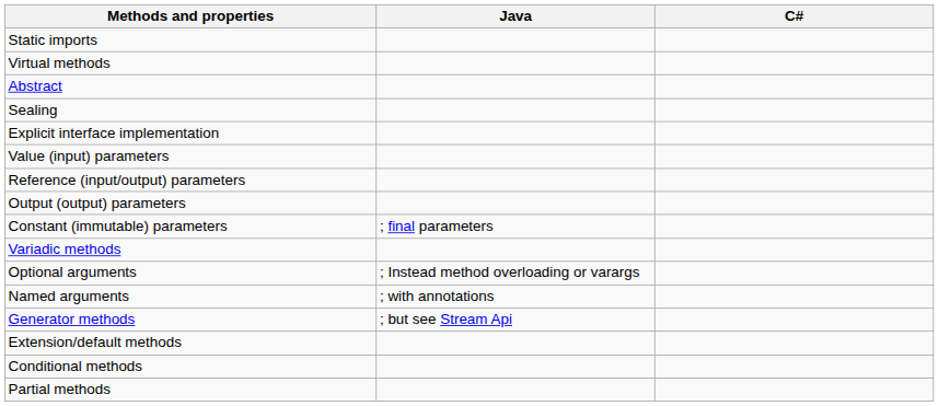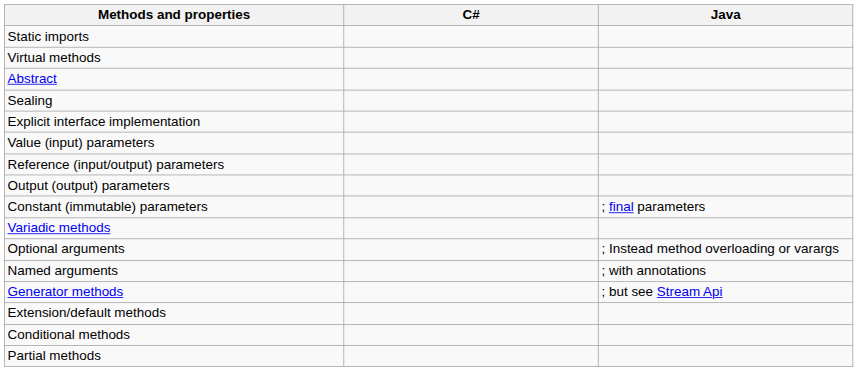 <table class="wikitable" style="width:80%;">
 <tr>
 <th style="width:40%;">Methods and properties</th>
+<th style="width:30%;">C#</th>
 <th style="width:30%;">Java</th>
-<th style="width:30%;">C#</th>
 </tr>
 <tr>
 <td>Static imports</td>
 <td></td>
 <td></td>
 </tr>
 <tr>
 <td>Virtual methods</td>
 <td></td>
 <td></td>
 </tr>
 <tr>
 <td><a href='#'>Abstract</a></td>
 <td></td>
 <td></td>
 </tr>
 <tr>
 <td>Sealing</td>
 <td></td>
 <td></td>
 </tr>
 <tr>
 <td>Explicit interface implementation</td>
 <td></td>
 <td></td>
 </tr>
 <tr>
 <td>Value (input) parameters</td>
 <td></td>
 <td></td>
 </tr>
 <tr>
 <td>Reference (input/output) parameters</td>
 <td></td>
 <td></td>
 </tr>
 <tr>
 <td>Output (output) parameters</td>
 <td></td>
 <td></td>
 </tr>
 <tr>
 <td>Constant (immutable) parameters</td>
+<td></td>
 <td>; <a href='#'>final</a> parameters</td>
-<td></td>
 </tr>
 <tr>
 <td><a href='#'>Variadic methods</a></td>
 <td></td>
 <td></td>
 </tr>
 <tr>
 <td>Optional arguments</td>
+<td></td>
 <td>; Instead method overloading or varargs</td>
-<td></td>
 </tr>
 <tr>
 <td>Named arguments</td>
+<td></td>
 <td>; with annotations</td>
-<td></td>
 </tr>
 <tr>
 <td><a href='#'>Generator methods</a></td>
+<td></td>
 <td>; but see <a href='#'>Stream Api</a></td>
-<td></td>
 </tr>
 <tr>
 <td>Extension/default methods</td>
 <td></td>
 <td></td>
 </tr>
 <tr>
 <td>Conditional methods</td>
 <td></td>
 <td></td>
 </tr>
 <tr>
 <td>Partial methods</td>
 <td></td>
 <td></td>
 </tr>
 </table>
